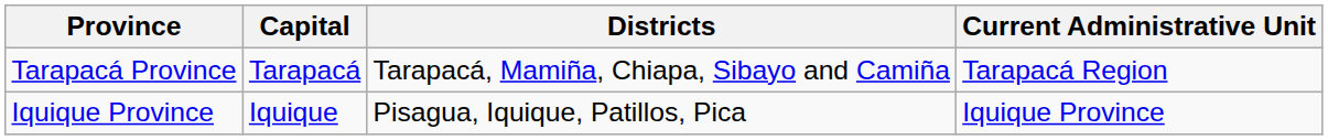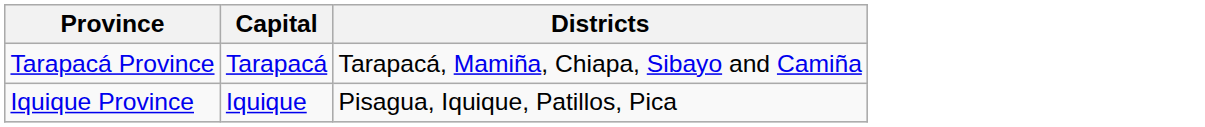 <table class="sortable wikitable">
 <tr>
 <th>Province</th>
 <th>Capital</th>
 <th>Districts</th>
-<th>Current Administrative Unit</th>
 </tr>
 <tr>
 <td><a href='#'>Tarapacá Province</a></td>
 <td><a href='#'>Tarapacá</a></td>
 <td>Tarapacá, <a href='#'>Mamiña</a>, Chiapa, <a href='#'>Sibayo</a> and <a href='#'>Camiña</a></td>
-<td> <a href='#'>Tarapacá Region</a></td>
 </tr>
 <tr>
 <td><a href='#'>Iquique Province</a></td>
 <td><a href='#'>Iquique</a></td>
 <td>Pisagua, Iquique, Patillos, Pica</td>
-<td> <a href='#'>Iquique Province</a></td>
 </tr>
 </table>
